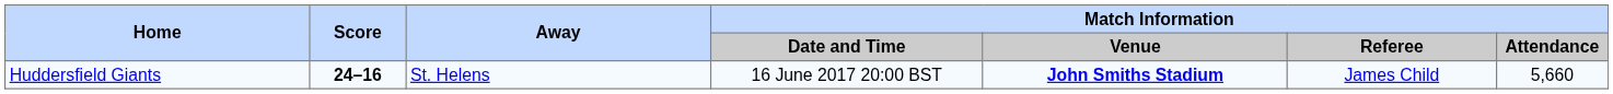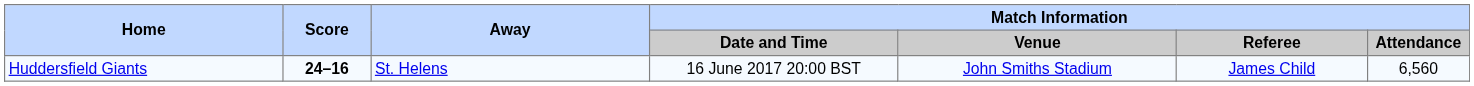 <table border=1 style="border-collapse:collapse; font-size:85%; text-align:center;" cellpadding=3 cellspacing=0 width=100%>
 <tr bgcolor=#C1D8FF>
 <th rowspan=2 width=19%>Home</th>
 <th rowspan=2 width=6%>Score</th>
 <th rowspan=2 width=19%>Away</th>
 <th colspan=6>Match Information</th>
 </tr>
 <tr bgcolor=#CCCCCC>
 <th width=17%>Date and Time</th>
 <th width=19%>Venue</th>
 <th width=13%>Referee</th>
 <th width=7%>Attendance</th>
 </tr>
 <tr bgcolor=#F5FAFF>
 <td align=left> <a href='#'>Huddersfield Giants</a></td>
 <td><strong>24–16</strong></td>
 <td align=left> <a href='#'>St. Helens</a></td>
 <td>16 June 2017 20:00 BST</td>
-<td><strong><a href='#'>John Smiths Stadium</a></strong></td>
+<td><a href='#'>John Smiths Stadium</a></td>
 <td><a href='#'>James Child</a></td>
-<td>5,660</td>
+<td>6,560</td>
 </tr>
 </table>
